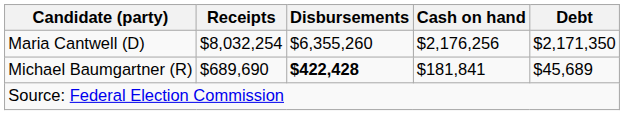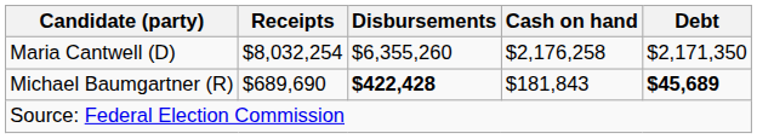 <table class="wikitable sortable">
 <tr>
 <th>Candidate (party)</th>
 <th>Receipts</th>
 <th>Disbursements</th>
 <th>Cash on hand</th>
 <th>Debt</th>
 </tr>
 <tr>
 <td>Maria Cantwell (D)</td>
 <td>$8,032,254</td>
 <td>$6,355,260</td>
-<td>$2,176,256</td>
+<td>$2,176,258</td>
 <td>$2,171,350</td>
 </tr>
 <tr>
 <td>Michael Baumgartner (R)</td>
 <td>$689,690</td>
 <td><strong>$422,428</strong></td>
-<td>$181,841</td>
-<td>$45,689</td>
+<td>$181,843</td>
+<td><strong>$45,689</strong></td>
 </tr>
 <tr>
 <td colspan=5>Source: <a href='#'>Federal Election Commission</a></td>
 </tr>
 </table>
